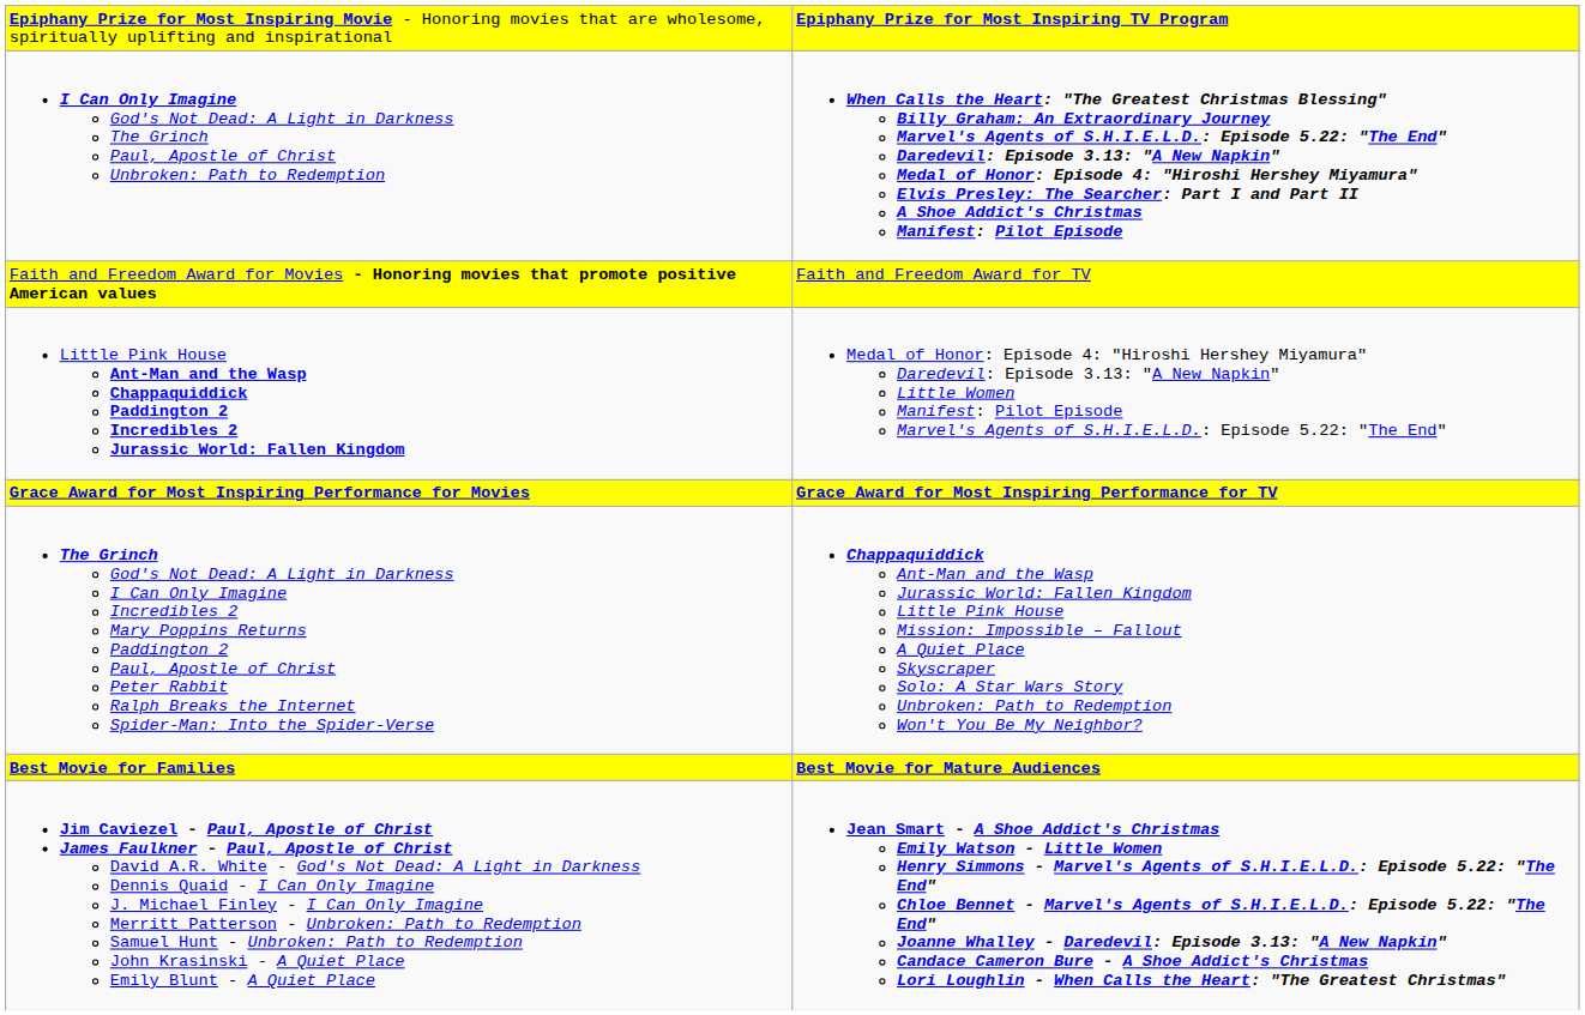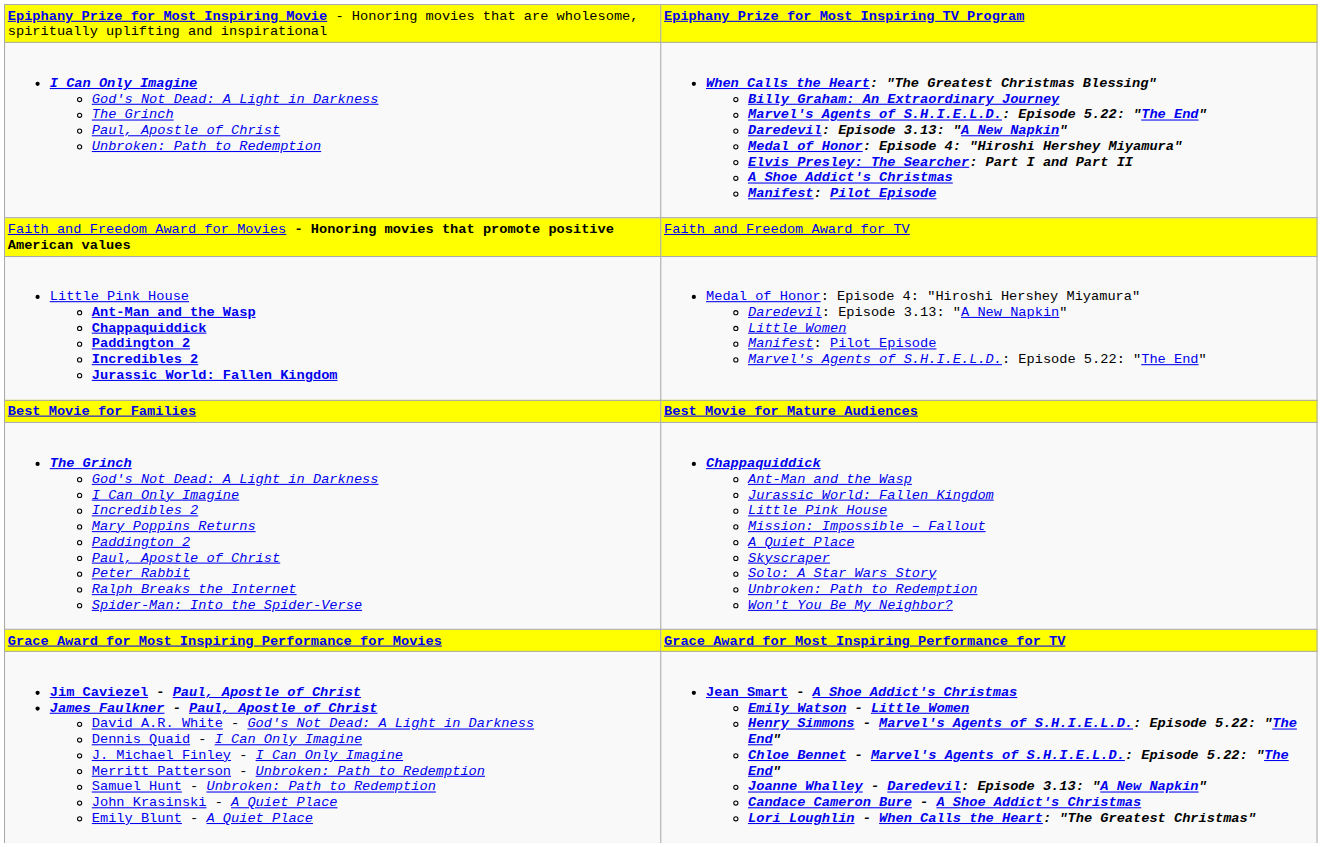 <table class=wikitable>
 <tr>
 <td valign="top" width="50%" style="background: yellow;"><strong><a href='#'>Epiphany Prize for Most Inspiring Movie</a></strong> - Honoring movies that are wholesome, spiritually uplifting and inspirational</td>
 <td valign="top" width="50%" style="background: yellow;"><strong><a href='#'>Epiphany Prize for Most Inspiring TV Program</a></strong></td>
 </tr>
 <tr valign="top">
 <td><br><ul><li><strong><em><a href='#'>I Can Only Imagine</a></em></strong><ul><li><em><a href='#'>God's Not Dead: A Light in Darkness</a></em></li><li><em><a href='#'>The Grinch</a></em></li><li><em><a href='#'>Paul, Apostle of Christ</a></em></li><li><em><a href='#'>Unbroken: Path to Redemption</a></em></li></ul></li></ul></td>
 <td><br><ul><li><strong><em><a href='#'>When Calls the Heart</a><em>: "The Greatest Christmas Blessing"<strong><ul><li></em><a href='#'>Billy Graham: An Extraordinary Journey</a><em></li><li></em><a href='#'>Marvel's Agents of S.H.I.E.L.D.</a><em>: Episode 5.22: "<a href='#'>The End</a>"</li><li></em><a href='#'>Daredevil</a><em>: Episode 3.13: "<a href='#'>A New Napkin</a>"</li><li></em><a href='#'>Medal of Honor</a><em>: Episode 4: "Hiroshi Hershey Miyamura"</li><li></em><a href='#'>Elvis Presley: The Searcher</a><em>: Part I and Part II</li><li></em><a href='#'>A Shoe Addict's Christmas</a><em></li><li></em><a href='#'>Manifest</a><em>: <a href='#'>Pilot Episode</a></li></ul></li></ul></td>
 </tr>
 <tr>
 <td valign="top" style="background: yellow;"></strong><a href='#'>Faith and Freedom Award for Movies</a><strong> - Honoring movies that promote positive American values</td>
 <td valign="top" style="background: yellow;"></strong><a href='#'>Faith and Freedom Award for TV</a><strong></td>
 </tr>
 <tr valign="top">
 <td><br><ul><li></em></strong><a href='#'>Little Pink House</a><strong><em><ul><li></em><a href='#'>Ant-Man and the Wasp</a><em></li><li></em><a href='#'>Chappaquiddick</a><em></li><li></em><a href='#'>Paddington 2</a><em></li><li></em><a href='#'>Incredibles 2</a><em></li><li></em><a href='#'>Jurassic World: Fallen Kingdom</a><em></li></ul></li></ul></td>
 <td><br><ul><li></em></strong><a href='#'>Medal of Honor</a></em>: Episode 4: "Hiroshi Hershey Miyamura"</strong><ul><li><em><a href='#'>Daredevil</a></em>: Episode 3.13: "<a href='#'>A New Napkin</a>"</li><li><em><a href='#'>Little Women</a></em></li><li><em><a href='#'>Manifest</a></em>: <a href='#'>Pilot Episode</a></li><li><em><a href='#'>Marvel's Agents of S.H.I.E.L.D.</a></em>: Episode 5.22: "<a href='#'>The End</a>"</li></ul></li></ul></td>
 </tr>
 <tr>
-<td valign="top" style="background: yellow;"><strong><a href='#'>Grace Award for Most Inspiring Performance for Movies</a></strong></td>
-<td valign="top" style="background: yellow;"><strong><a href='#'>Grace Award for Most Inspiring Performance for TV</a></strong></td>
+<td valign="top" style="background: yellow;"><strong><a href='#'>Best Movie for Families</a></strong></td>
+<td valign="top" style="background: yellow;"><strong><a href='#'>Best Movie for Mature Audiences</a></strong></td>
 </tr>
 <tr valign="top">
 <td><br><ul><li><strong><em><a href='#'>The Grinch</a></em></strong><ul><li><em><a href='#'>God's Not Dead: A Light in Darkness</a></em></li><li><em><a href='#'>I Can Only Imagine</a></em></li><li><em><a href='#'>Incredibles 2</a></em></li><li><em><a href='#'>Mary Poppins Returns</a></em></li><li><em><a href='#'>Paddington 2</a></em></li><li><em><a href='#'>Paul, Apostle of Christ</a></em></li><li><em><a href='#'>Peter Rabbit</a></em></li><li><em><a href='#'>Ralph Breaks the Internet</a></em></li><li><em><a href='#'>Spider-Man: Into the Spider-Verse</a></em></li></ul></li></ul></td>
 <td><br><ul><li><strong><em><a href='#'>Chappaquiddick</a></em></strong><ul><li><em><a href='#'>Ant-Man and the Wasp</a></em></li><li><em><a href='#'>Jurassic World: Fallen Kingdom</a></em></li><li><em><a href='#'>Little Pink House</a></em></li><li><em><a href='#'>Mission: Impossible – Fallout</a></em></li><li><em><a href='#'>A Quiet Place</a></em></li><li><em><a href='#'>Skyscraper</a></em></li><li><em><a href='#'>Solo: A Star Wars Story</a></em></li><li><em><a href='#'>Unbroken: Path to Redemption</a></em></li><li><em><a href='#'>Won't You Be My Neighbor?</a></em></li></ul></li></ul></td>
 </tr>
 <tr>
-<td valign="top" style="background: yellow;"><strong><a href='#'>Best Movie for Families</a></strong></td>
-<td valign="top" style="background: yellow;"><strong><a href='#'>Best Movie for Mature Audiences</a></strong></td>
+<td valign="top" style="background: yellow;"><strong><a href='#'>Grace Award for Most Inspiring Performance for Movies</a></strong></td>
+<td valign="top" style="background: yellow;"><strong><a href='#'>Grace Award for Most Inspiring Performance for TV</a></strong></td>
 </tr>
 <tr valign="top">
 <td><br><ul><li><strong><a href='#'>Jim Caviezel</a> - <em><a href='#'>Paul, Apostle of Christ</a><strong><em></li><li></strong><a href='#'>James Faulkner</a> - </em><a href='#'>Paul, Apostle of Christ</a></em></strong><ul><li><a href='#'>David A.R. White</a> - <em><a href='#'>God's Not Dead: A Light in Darkness</a></em></li><li><a href='#'>Dennis Quaid</a> - <em><a href='#'>I Can Only Imagine</a></em></li><li><a href='#'>J. Michael Finley</a> - <em><a href='#'>I Can Only Imagine</a></em></li><li><a href='#'>Merritt Patterson</a> - <em><a href='#'>Unbroken: Path to Redemption</a></em></li><li><a href='#'>Samuel Hunt</a> - <em><a href='#'>Unbroken: Path to Redemption</a></em></li><li><a href='#'>John Krasinski</a> - <em><a href='#'>A Quiet Place</a></em></li><li><a href='#'>Emily Blunt</a> - <em><a href='#'>A Quiet Place</a></em></li></ul></li></ul></td>
 <td><br><ul><li><strong><a href='#'>Jean Smart</a> - <em><a href='#'>A Shoe Addict's Christmas</a><strong><em><ul><li><a href='#'>Emily Watson</a> - </em><a href='#'>Little Women</a><em></li><li><a href='#'>Henry Simmons</a> - </em><a href='#'>Marvel's Agents of S.H.I.E.L.D.</a><em>: Episode 5.22: "<a href='#'>The End</a>"</li><li><a href='#'>Chloe Bennet</a> - </em><a href='#'>Marvel's Agents of S.H.I.E.L.D.</a><em>: Episode 5.22: "<a href='#'>The End</a>"</li><li><a href='#'>Joanne Whalley</a> - </em><a href='#'>Daredevil</a><em>: Episode 3.13: "<a href='#'>A New Napkin</a>"</li><li><a href='#'>Candace Cameron Bure</a> - </em><a href='#'>A Shoe Addict's Christmas</a><em></li><li><a href='#'>Lori Loughlin</a> - </em><a href='#'>When Calls the Heart</a><em>: "The Greatest Christmas"</li></ul></li></ul></td>
 </tr>
 </table>
